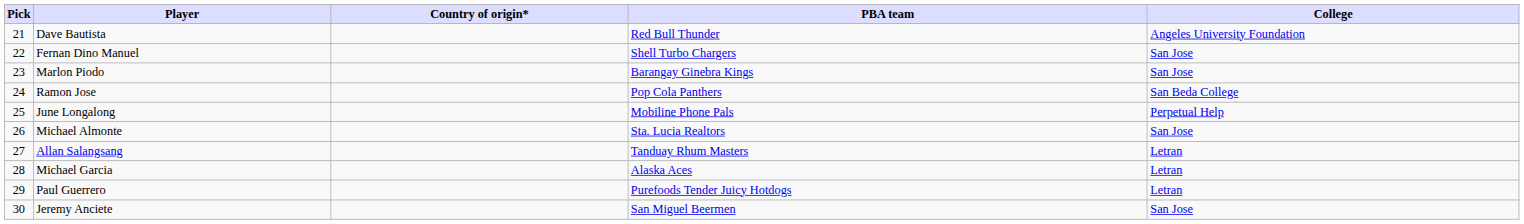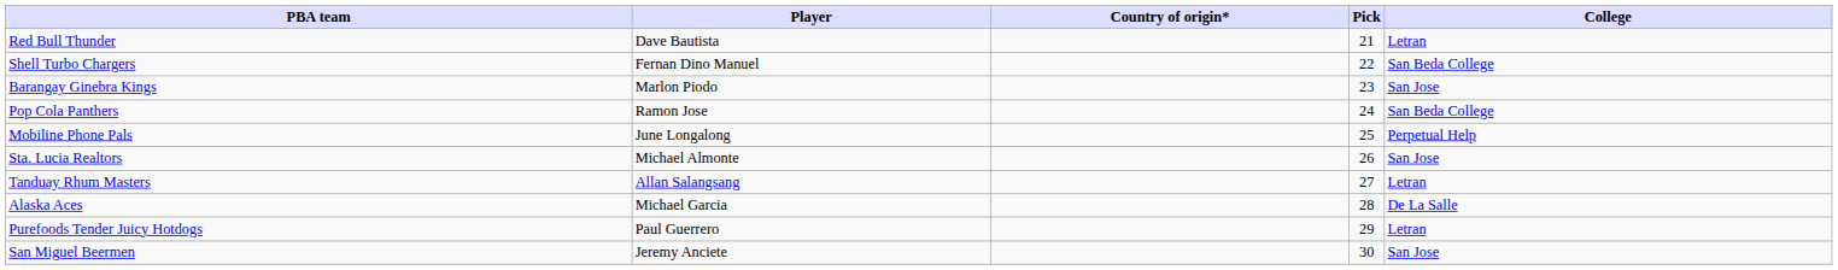 <table class="wikitable">
 <tr>
-<th style="background:#DDDDFF;">Pick</th>
+<th style="background:#DDDDFF;" width="35%">PBA team</th>
 <th style="background:#DDDDFF;" width="20%">Player</th>
 <th style="background:#DDDDFF;" width="20%">Country of origin*</th>
-<th style="background:#DDDDFF;" width="35%">PBA team</th>
+<th style="background:#DDDDFF;">Pick</th>
 <th style="background:#DDDDFF;" width="25%">College</th>
 </tr>
 <tr>
-<td align=center>21</td>
+<td><a href='#'>Red Bull Thunder</a></td>
 <td>Dave Bautista</td>
 <td></td>
-<td><a href='#'>Red Bull Thunder</a></td>
-<td><a href='#'>Angeles University Foundation</a></td>
+<td align=center>21</td>
+<td><a href='#'>Letran</a></td>
 </tr>
 <tr>
-<td align=center>22</td>
+<td><a href='#'>Shell Turbo Chargers</a></td>
 <td>Fernan Dino Manuel</td>
 <td></td>
-<td><a href='#'>Shell Turbo Chargers</a></td>
+<td align=center>22</td>
+<td><a href='#'>San Beda College</a></td>
+</tr>
+<tr>
+<td><a href='#'>Barangay Ginebra Kings</a></td>
+<td>Marlon Piodo</td>
+<td></td>
+<td align=center>23</td>
 <td><a href='#'>San Jose</a></td>
 </tr>
 <tr>
-<td align=center>23</td>
-<td>Marlon Piodo</td>
+<td><a href='#'>Pop Cola Panthers</a></td>
+<td>Ramon Jose</td>
 <td></td>
-<td><a href='#'>Barangay Ginebra Kings</a></td>
+<td align=center>24</td>
+<td><a href='#'>San Beda College</a></td>
+</tr>
+<tr>
+<td><a href='#'>Mobiline Phone Pals</a></td>
+<td>June Longalong</td>
+<td></td>
+<td align=center>25</td>
+<td><a href='#'>Perpetual Help</a></td>
+</tr>
+<tr>
+<td><a href='#'>Sta. Lucia Realtors</a></td>
+<td>Michael Almonte</td>
+<td></td>
+<td align=center>26</td>
 <td><a href='#'>San Jose</a></td>
 </tr>
 <tr>
-<td align=center>24</td>
-<td>Ramon Jose</td>
-<td></td>
-<td><a href='#'>Pop Cola Panthers</a></td>
-<td><a href='#'>San Beda College</a></td>
-</tr>
-<tr>
-<td align=center>25</td>
-<td>June Longalong</td>
-<td></td>
-<td><a href='#'>Mobiline Phone Pals</a></td>
-<td><a href='#'>Perpetual Help</a></td>
-</tr>
-<tr>
-<td align=center>26</td>
-<td>Michael Almonte</td>
-<td></td>
-<td><a href='#'>Sta. Lucia Realtors</a></td>
-<td><a href='#'>San Jose</a></td>
-</tr>
-<tr>
-<td align=center>27</td>
+<td><a href='#'>Tanduay Rhum Masters</a></td>
 <td><a href='#'>Allan Salangsang</a></td>
 <td></td>
-<td><a href='#'>Tanduay Rhum Masters</a></td>
+<td align=center>27</td>
 <td><a href='#'>Letran</a></td>
 </tr>
 <tr>
-<td align=center>28</td>
+<td><a href='#'>Alaska Aces</a></td>
 <td>Michael Garcia</td>
 <td></td>
-<td><a href='#'>Alaska Aces</a></td>
+<td align=center>28</td>
+<td><a href='#'>De La Salle</a></td>
+</tr>
+<tr>
+<td><a href='#'>Purefoods Tender Juicy Hotdogs</a></td>
+<td>Paul Guerrero</td>
+<td></td>
+<td align=center>29</td>
 <td><a href='#'>Letran</a></td>
 </tr>
 <tr>
-<td align=center>29</td>
-<td>Paul Guerrero</td>
-<td></td>
-<td><a href='#'>Purefoods Tender Juicy Hotdogs</a></td>
-<td><a href='#'>Letran</a></td>
-</tr>
-<tr>
-<td align=center>30</td>
+<td><a href='#'>San Miguel Beermen</a></td>
 <td>Jeremy Anciete</td>
 <td></td>
-<td><a href='#'>San Miguel Beermen</a></td>
+<td align=center>30</td>
 <td><a href='#'>San Jose</a></td>
 </tr>
 </table>
